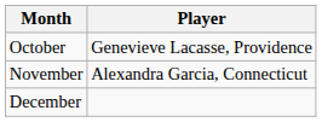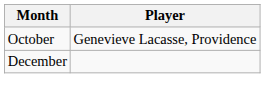 <table class="wikitable">
 <tr>
 <th>Month</th>
 <th>Player</th>
 </tr>
 <tr>
 <td>October</td>
 <td>Genevieve Lacasse, Providence</td>
 </tr>
 <tr>
-<td>November</td>
-<td>Alexandra Garcia, Connecticut</td>
-</tr>
-<tr>
 <td>December</td>
 <td></td>
 </tr>
 </table>
